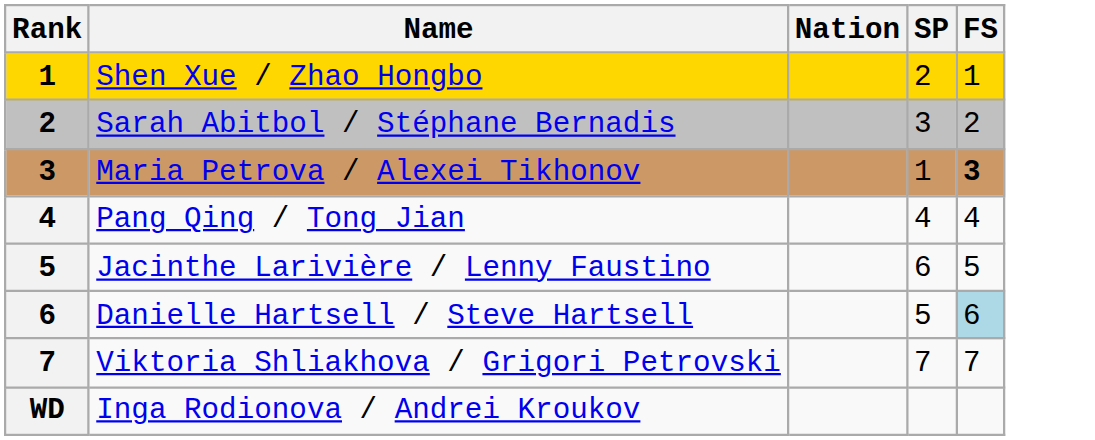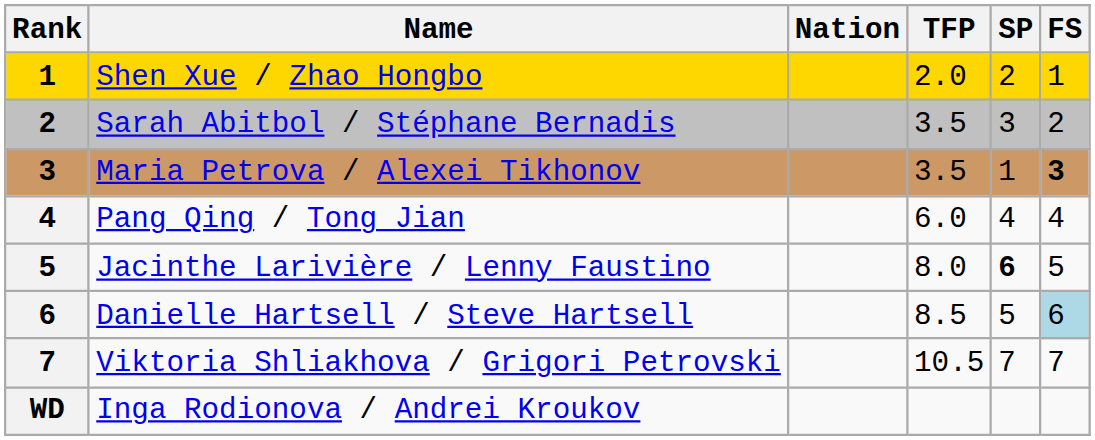 <table class="wikitable">
 <tr>
 <th>Rank</th>
 <th>Name</th>
 <th>Nation</th>
+<th>TFP</th>
 <th>SP</th>
 <th>FS</th>
 </tr>
 <tr bgcolor="gold">
 <td align="center"><strong>1</strong></td>
 <td><a href='#'>Shen Xue</a> / <a href='#'>Zhao Hongbo</a></td>
 <td></td>
+<td>2.0</td>
 <td>2</td>
 <td>1</td>
 </tr>
 <tr bgcolor="silver">
 <td align="center"><strong>2</strong></td>
 <td><a href='#'>Sarah Abitbol</a> / <a href='#'>Stéphane Bernadis</a></td>
 <td></td>
+<td>3.5</td>
 <td>3</td>
 <td>2</td>
 </tr>
 <tr bgcolor="cc9966">
 <td align="center"><strong>3</strong></td>
 <td><a href='#'>Maria Petrova</a> / <a href='#'>Alexei Tikhonov</a></td>
 <td></td>
+<td>3.5</td>
 <td>1</td>
 <td><strong>3</strong></td>
 </tr>
 <tr>
 <th>4</th>
 <td><a href='#'>Pang Qing</a> / <a href='#'>Tong Jian</a></td>
 <td></td>
+<td>6.0</td>
 <td>4</td>
 <td>4</td>
 </tr>
 <tr>
 <th>5</th>
 <td><a href='#'>Jacinthe Larivière</a> / <a href='#'>Lenny Faustino</a></td>
 <td></td>
-<td>6</td>
+<td>8.0</td>
+<td><strong>6</strong></td>
 <td>5</td>
 </tr>
 <tr>
 <th>6</th>
 <td><a href='#'>Danielle Hartsell</a> / <a href='#'>Steve Hartsell</a></td>
 <td></td>
+<td>8.5</td>
 <td>5</td>
 <td style="background: lightblue;">6</td>
 </tr>
 <tr>
 <th>7</th>
 <td><a href='#'>Viktoria Shliakhova</a> / <a href='#'>Grigori Petrovski</a></td>
 <td></td>
+<td>10.5</td>
 <td>7</td>
 <td>7</td>
 </tr>
 <tr>
 <th>WD</th>
 <td><a href='#'>Inga Rodionova</a> / <a href='#'>Andrei Kroukov</a></td>
 <td></td>
 <td></td>
 <td></td>
+<td></td>
 </tr>
 </table>
